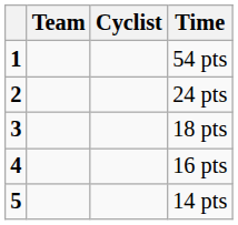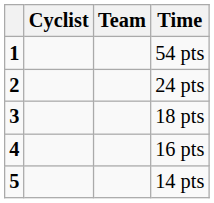 <table class="wikitable">
 <tr>
 <th></th>
+<th>Cyclist</th>
 <th>Team</th>
-<th>Cyclist</th>
 <th>Time</th>
 </tr>
 <tr>
 <td><strong>1</strong></td>
+<td> </td>
 <td></td>
-<td> </td>
 <td align="right">54 pts</td>
 </tr>
 <tr>
 <td><strong>2</strong></td>
+<td> </td>
 <td></td>
-<td> </td>
 <td align="right">24 pts</td>
 </tr>
 <tr>
 <td><strong>3</strong></td>
 <td></td>
 <td></td>
 <td align="right">18 pts</td>
 </tr>
 <tr>
 <td><strong>4</strong></td>
 <td></td>
 <td></td>
 <td align="right">16 pts</td>
 </tr>
 <tr>
 <td><strong>5</strong></td>
 <td></td>
 <td></td>
 <td align="right">14 pts</td>
 </tr>
 </table>
